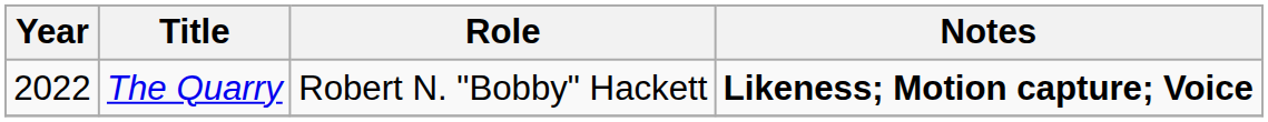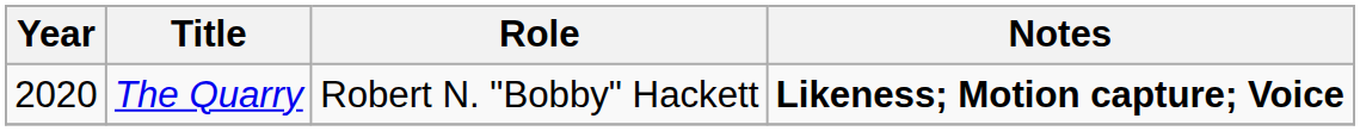 <table class="wikitable sortable">
 <tr>
 <th>Year</th>
 <th>Title</th>
 <th>Role</th>
 <th>Notes</th>
 </tr>
 <tr>
-<td>2022</td>
+<td>2020</td>
 <td><em><a href='#'>The Quarry</a></em></td>
 <td>Robert N. "Bobby" Hackett</td>
 <td><strong>Likeness; Motion capture; Voice</strong></td>
 </tr>
 <tr>
 </tr>
 </table>
